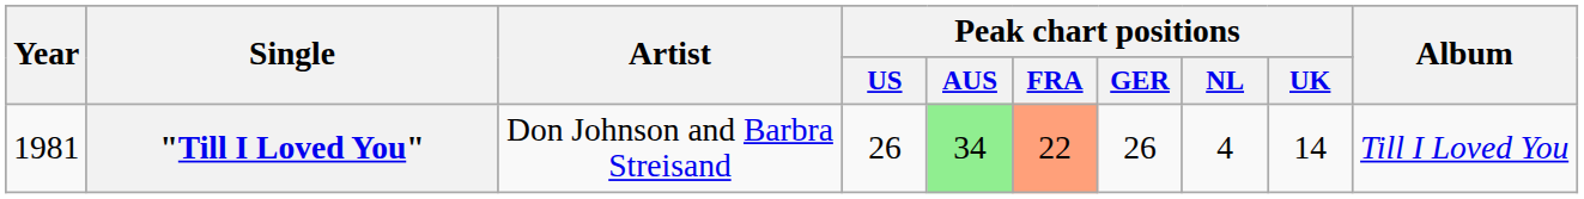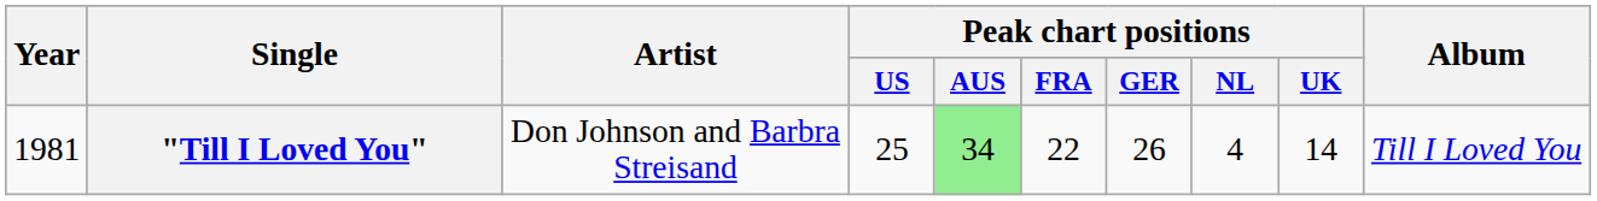 <table class="wikitable plainrowheaders" style="text-align:center;">
 <tr>
 <th rowspan="2">Year</th>
 <th rowspan="2" style="width:12em;">Single</th>
 <th rowspan="2" style="width:10em;">Artist</th>
 <th colspan="6">Peak chart positions</th>
 <th rowspan="2">Album</th>
 </tr>
 <tr style="font-size:smaller;">
 <th style="width:35px;"><a href='#'>US</a><br></th>
 <th style="width:35px;"><a href='#'>AUS</a><br></th>
 <th style="width:35px;"><a href='#'>FRA</a><br></th>
 <th style="width:35px;"><a href='#'>GER</a><br></th>
 <th style="width:35px;"><a href='#'>NL</a><br></th>
 <th style="width:35px;"><a href='#'>UK</a><br></th>
 </tr>
 <tr>
 <td>1981</td>
 <th scope="row">"<a href='#'>Till I Loved You</a>"</th>
 <td>Don Johnson and <a href='#'>Barbra Streisand</a></td>
-<td>26</td>
+<td>25</td>
 <td style="background: lightgreen;">34</td>
-<td style="background: lightsalmon;">22</td>
+<td>22</td>
 <td>26</td>
 <td>4</td>
 <td>14</td>
 <td style="text-align:left;"><em><a href='#'>Till I Loved You</a></em></td>
 </tr>
 </table>
